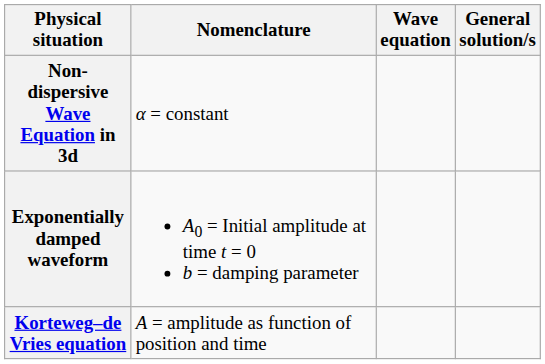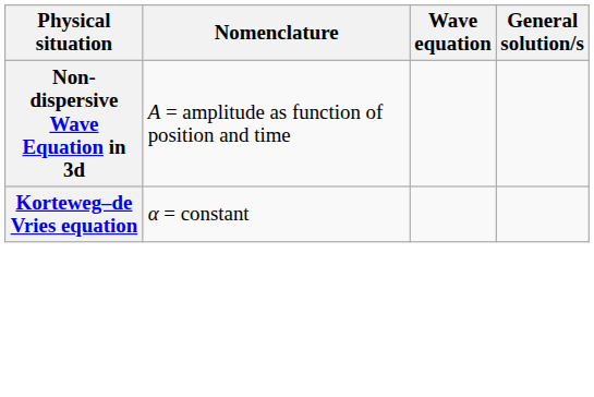 <table class="wikitable">
 <tr>
 <th scope="col" style="width:100px;">Physical situation</th>
 <th scope="col" style="width:200px;">Nomenclature</th>
 <th scope="col" style="width:10px;">Wave equation</th>
 <th scope="col" style="width:10px;">General solution/s</th>
 </tr>
 <tr>
 <th>Non-dispersive <a href='#'>Wave Equation</a> in 3d</th>
-<td><em>α</em> = constant</td>
-<td></td>
-<td></td>
-</tr>
-<tr>
-<th>Exponentially damped waveform</th>
-<td><br><ul><li><em>A</em><sub>0</sub> = Initial amplitude at time <em>t</em> = 0</li><li><em>b</em> = damping parameter</li></ul></td>
+<td><em>A</em> = amplitude as function of position and time</td>
 <td></td>
 <td></td>
 </tr>
 <tr>
 <th><a href='#'>Korteweg–de Vries equation</a></th>
-<td><em>A</em> = amplitude as function of position and time</td>
+<td><em>α</em> = constant</td>
 <td></td>
 <td></td>
 </tr>
 </table>
